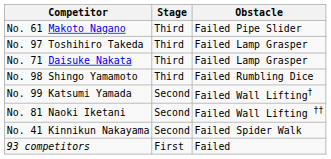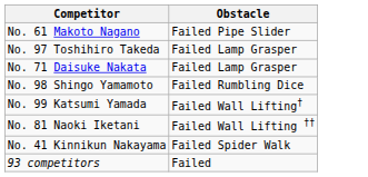 <table class="wikitable">
 <tr>
 <th>Competitor</th>
-<th>Stage</th>
 <th>Obstacle</th>
 </tr>
 <tr>
 <td>No. 61 <a href='#'>Makoto Nagano</a></td>
-<td>Third</td>
 <td>Failed Pipe Slider</td>
 </tr>
 <tr>
 <td>No. 97 Toshihiro Takeda</td>
-<td>Third</td>
 <td>Failed Lamp Grasper</td>
 </tr>
 <tr>
 <td>No. 71 <a href='#'>Daisuke Nakata</a></td>
-<td>Third</td>
 <td>Failed Lamp Grasper</td>
 </tr>
 <tr>
 <td>No. 98 Shingo Yamamoto</td>
-<td>Third</td>
 <td>Failed Rumbling Dice</td>
 </tr>
 <tr>
 <td>No. 99 Katsumi Yamada</td>
-<td>Second</td>
 <td>Failed Wall Lifting<sup>†</sup></td>
 </tr>
 <tr>
 <td>No. 81 Naoki Iketani</td>
-<td>Second</td>
 <td>Failed Wall Lifting <sup>††</sup></td>
 </tr>
 <tr>
 <td>No. 41 Kinnikun Nakayama</td>
-<td>Second</td>
 <td>Failed Spider Walk</td>
 </tr>
 <tr>
 <td><em>93 competitors</em></td>
-<td>First</td>
 <td>Failed</td>
 </tr>
 </table>
